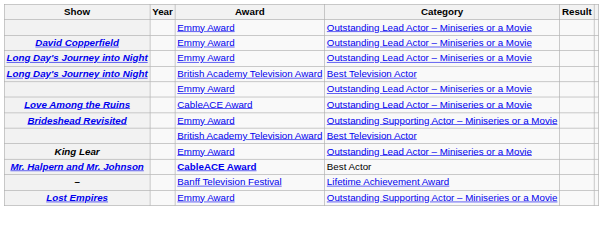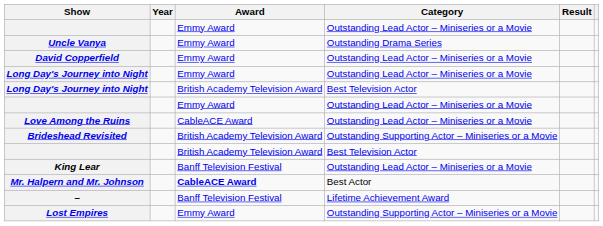 <table class="wikitable plainrowheaders sortable" style="margin-right: 0;">
 <tr>
 <th scope="col">Show</th>
 <th scope="col">Year</th>
 <th scope="col">Award</th>
 <th scope="col">Category</th>
 <th scope="col">Result</th>
 <th scope="col" class="unsortable"></th>
 </tr>
 <tr>
 <th scope="row"></th>
 <td></td>
 <td><a href='#'>Emmy Award</a></td>
 <td><a href='#'>Outstanding Lead Actor – Miniseries or a Movie</a></td>
+<td></td>
+<td style="text-align: center;"></td>
+</tr>
+<tr>
+<th scope="row"><em><a href='#'>Uncle Vanya</a></em></th>
+<td></td>
+<td><a href='#'>Emmy Award</a></td>
+<td><a href='#'>Outstanding Drama Series</a></td>
 <td></td>
 <td style="text-align: center;"></td>
 </tr>
 <tr>
 <th scope="row"><em><a href='#'>David Copperfield</a></em></th>
 <td></td>
 <td><a href='#'>Emmy Award</a></td>
 <td><a href='#'>Outstanding Lead Actor – Miniseries or a Movie</a></td>
 <td></td>
 <td style="text-align: center;"></td>
 </tr>
 <tr>
 <th scope="row"><em><a href='#'>Long Day's Journey into Night</a></em></th>
 <td></td>
 <td><a href='#'>Emmy Award</a></td>
 <td><a href='#'>Outstanding Lead Actor – Miniseries or a Movie</a></td>
 <td></td>
 <td style="text-align: center;"></td>
 </tr>
 <tr>
 <th scope="row"><em><a href='#'>Long Day's Journey into Night</a></em></th>
 <td></td>
 <td><a href='#'>British Academy Television Award</a></td>
 <td><a href='#'>Best Television Actor</a></td>
 <td></td>
 <td style="text-align: center;"></td>
 </tr>
 <tr>
 <th scope="row"></th>
 <td></td>
 <td><a href='#'>Emmy Award</a></td>
 <td><a href='#'>Outstanding Lead Actor – Miniseries or a Movie</a></td>
 <td></td>
 <td style="text-align: center;"></td>
 </tr>
 <tr>
 <th scope="row"><em><a href='#'>Love Among the Ruins</a></em></th>
 <td></td>
 <td><a href='#'>CableACE Award</a></td>
 <td><a href='#'>Outstanding Lead Actor – Miniseries or a Movie</a></td>
 <td></td>
 <td style="text-align: center;"></td>
 </tr>
 <tr>
 <th scope="row"><em><a href='#'>Brideshead Revisited</a></em></th>
 <td></td>
-<td><a href='#'>Emmy Award</a></td>
+<td><a href='#'>British Academy Television Award</a></td>
 <td><a href='#'>Outstanding Supporting Actor – Miniseries or a Movie</a></td>
 <td></td>
 <td style="text-align: center;"></td>
 </tr>
 <tr>
 <th scope="row"></th>
 <td></td>
 <td><a href='#'>British Academy Television Award</a></td>
 <td><a href='#'>Best Television Actor</a></td>
 <td></td>
 <td style="text-align: center;"></td>
 </tr>
 <tr>
 <th scope="row"><em>King Lear</em></th>
 <td></td>
-<td><a href='#'>Emmy Award</a></td>
+<td><a href='#'>Banff Television Festival</a></td>
 <td><a href='#'>Outstanding Lead Actor – Miniseries or a Movie</a></td>
 <td></td>
 <td style="text-align: center;"></td>
 </tr>
 <tr>
 <th scope="row"><em><a href='#'>Mr. Halpern and Mr. Johnson</a></em></th>
 <td></td>
 <td><strong><a href='#'>CableACE Award</a></strong></td>
 <td>Best Actor</td>
 <td></td>
 <td style="text-align: center;"></td>
 </tr>
 <tr>
 <th scope="row">–</th>
 <td></td>
 <td><a href='#'>Banff Television Festival</a></td>
 <td><a href='#'>Lifetime Achievement Award</a></td>
 <td></td>
 <td style="text-align: center;"></td>
 </tr>
 <tr>
 <th scope="row"><em><a href='#'>Lost Empires</a></em></th>
 <td></td>
 <td><a href='#'>Emmy Award</a></td>
 <td><a href='#'>Outstanding Supporting Actor – Miniseries or a Movie</a></td>
 <td></td>
 <td style="text-align: center;"></td>
 </tr>
 </table>
